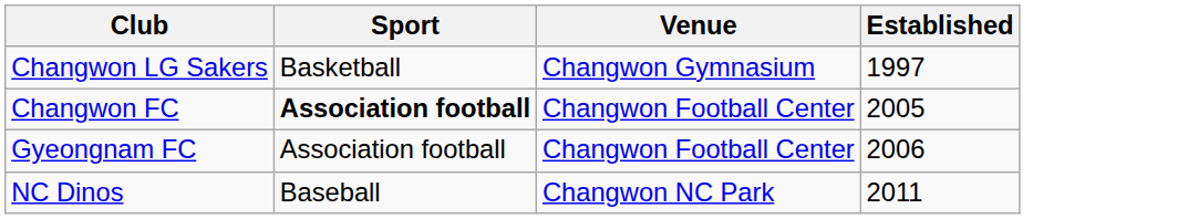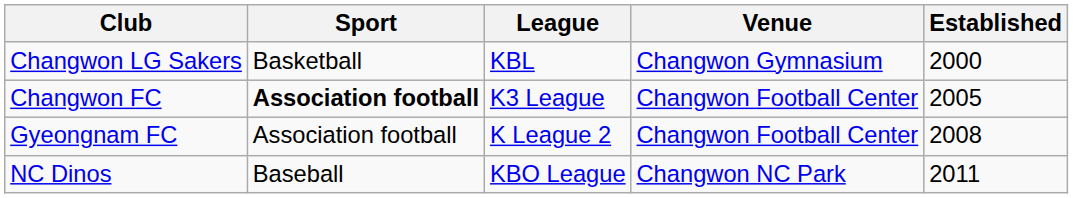 <table class="wikitable">
 <tr>
 <th>Club</th>
 <th>Sport</th>
+<th>League</th>
 <th>Venue</th>
 <th>Established</th>
 </tr>
 <tr>
 <td><a href='#'>Changwon LG Sakers</a></td>
 <td>Basketball</td>
+<td><a href='#'>KBL</a></td>
 <td><a href='#'>Changwon Gymnasium</a></td>
-<td>1997</td>
+<td>2000</td>
 </tr>
 <tr>
 <td><a href='#'>Changwon FC</a></td>
 <td><strong>Association football</strong></td>
+<td><a href='#'>K3 League</a></td>
 <td><a href='#'>Changwon Football Center</a></td>
 <td>2005</td>
 </tr>
 <tr>
 <td><a href='#'>Gyeongnam FC</a></td>
 <td>Association football</td>
+<td><a href='#'>K League 2</a></td>
 <td><a href='#'>Changwon Football Center</a></td>
-<td>2006</td>
+<td>2008</td>
 </tr>
 <tr>
 <td><a href='#'>NC Dinos</a></td>
 <td>Baseball</td>
+<td><a href='#'>KBO League</a></td>
 <td><a href='#'>Changwon NC Park</a></td>
 <td>2011</td>
 </tr>
 </table>
